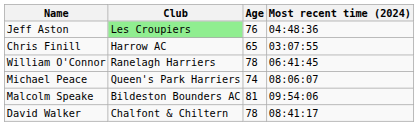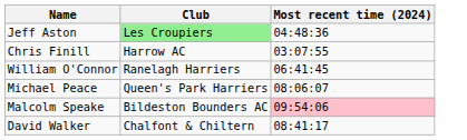 <table class="wikitable sortable">
 <tr>
 <th>Name</th>
 <th>Club</th>
-<th>Age</th>
 <th>Most recent time (2024)</th>
 </tr>
 <tr>
 <td>Jeff Aston</td>
 <td style="background: lightgreen;">Les Croupiers</td>
-<td>76</td>
 <td>04:48:36</td>
 </tr>
 <tr>
 <td>Chris Finill</td>
 <td>Harrow AC</td>
-<td>65</td>
 <td>03:07:55</td>
 </tr>
 <tr>
 <td>William O'Connor</td>
 <td>Ranelagh Harriers</td>
-<td>78</td>
 <td>06:41:45</td>
 </tr>
 <tr>
 <td>Michael Peace</td>
 <td>Queen's Park Harriers</td>
-<td>74</td>
 <td>08:06:07</td>
 </tr>
 <tr>
 <td>Malcolm Speake</td>
 <td>Bildeston Bounders AC</td>
-<td>81</td>
-<td>09:54:06</td>
+<td style="background: pink;">09:54:06</td>
 </tr>
 <tr>
 <td>David Walker</td>
 <td>Chalfont & Chiltern</td>
-<td>78</td>
 <td>08:41:17</td>
 </tr>
 </table>
